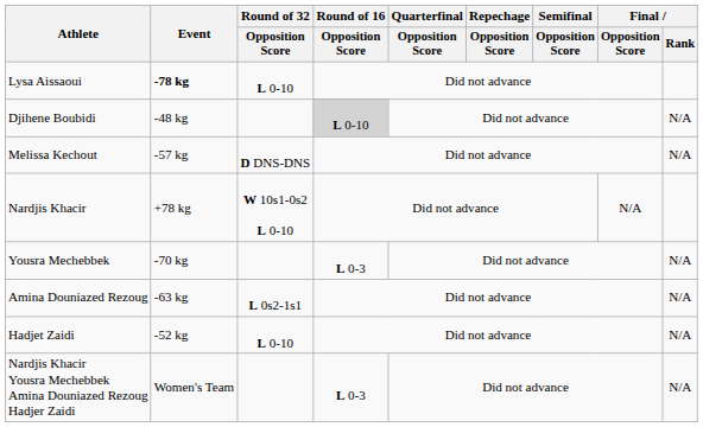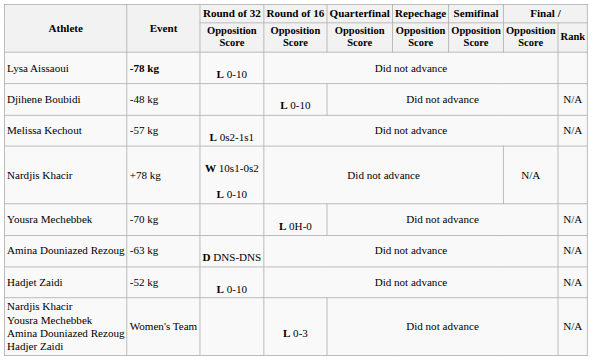 <table class="wikitable" style="font-size:90%">
 <tr>
 <th rowspan=2>Athlete</th>
 <th rowspan=2>Event</th>
 <th>Round of 32</th>
 <th>Round of 16</th>
 <th>Quarterfinal</th>
 <th>Repechage</th>
 <th>Semifinal</th>
 <th colspan=3>Final / </th>
 </tr>
 <tr style="font-size:95%">
 <th>Opposition<br>Score</th>
 <th>Opposition<br>Score</th>
 <th>Opposition<br>Score</th>
 <th>Opposition<br>Score</th>
 <th>Opposition<br>Score</th>
 <th>Opposition<br>Score</th>
 <th>Rank</th>
 </tr>
 <tr align=center>
 <td align=left>Lysa Aissaoui</td>
 <td align=left><strong>-78 kg</strong></td>
 <td><br><strong>L</strong> 0-10</td>
 <td colspan=5>Did not advance</td>
 </tr>
 <tr align=center>
 <td align=left>Djihene Boubidi</td>
 <td align=left>-48 kg</td>
 <td></td>
-<td style="background: lightgrey;"><br><strong>L</strong> 0-10</td>
+<td><br><strong>L</strong> 0-10</td>
 <td colspan=4>Did not advance</td>
 <td>N/A</td>
 </tr>
 <tr align=center>
 <td align=left>Melissa Kechout</td>
 <td align=left>-57 kg</td>
-<td><br><strong>D</strong> DNS-DNS</td>
+<td><br><strong>L</strong> 0s2-1s1</td>
 <td colspan=5>Did not advance</td>
 <td>N/A</td>
 </tr>
 <tr align=center>
 <td align=left>Nardjis Khacir</td>
 <td align=left>+78 kg</td>
 <td><br><strong>W</strong> 10s1-0s2<br><br><strong>L</strong> 0-10</td>
 <td colspan=4>Did not advance</td>
 <td>N/A</td>
 </tr>
 <tr align=center>
 <td align=left>Yousra Mechebbek</td>
 <td align=left>-70 kg</td>
 <td></td>
-<td><br><strong>L</strong> 0-3</td>
+<td><br><strong>L</strong> 0H-0</td>
 <td colspan=4>Did not advance</td>
 <td>N/A</td>
 </tr>
 <tr align=center>
 <td align=left>Amina Douniazed Rezoug</td>
 <td align=left>-63 kg</td>
-<td><br><strong>L</strong> 0s2-1s1</td>
+<td><br><strong>D</strong> DNS-DNS</td>
 <td colspan=5>Did not advance</td>
 <td>N/A</td>
 </tr>
 <tr align=center>
 <td align=left>Hadjet Zaidi</td>
 <td align=left>-52 kg</td>
 <td><br><strong>L</strong> 0-10</td>
 <td colspan=5>Did not advance</td>
 <td>N/A</td>
 </tr>
 <tr align=center>
 <td align=left>Nardjis Khacir<br>Yousra Mechebbek<br>Amina Douniazed Rezoug<br>Hadjer Zaidi</td>
 <td align=left>Women's Team</td>
 <td></td>
 <td><br><strong>L</strong> 0-3</td>
 <td colspan=4>Did not advance</td>
 <td>N/A</td>
 </tr>
 </table>
